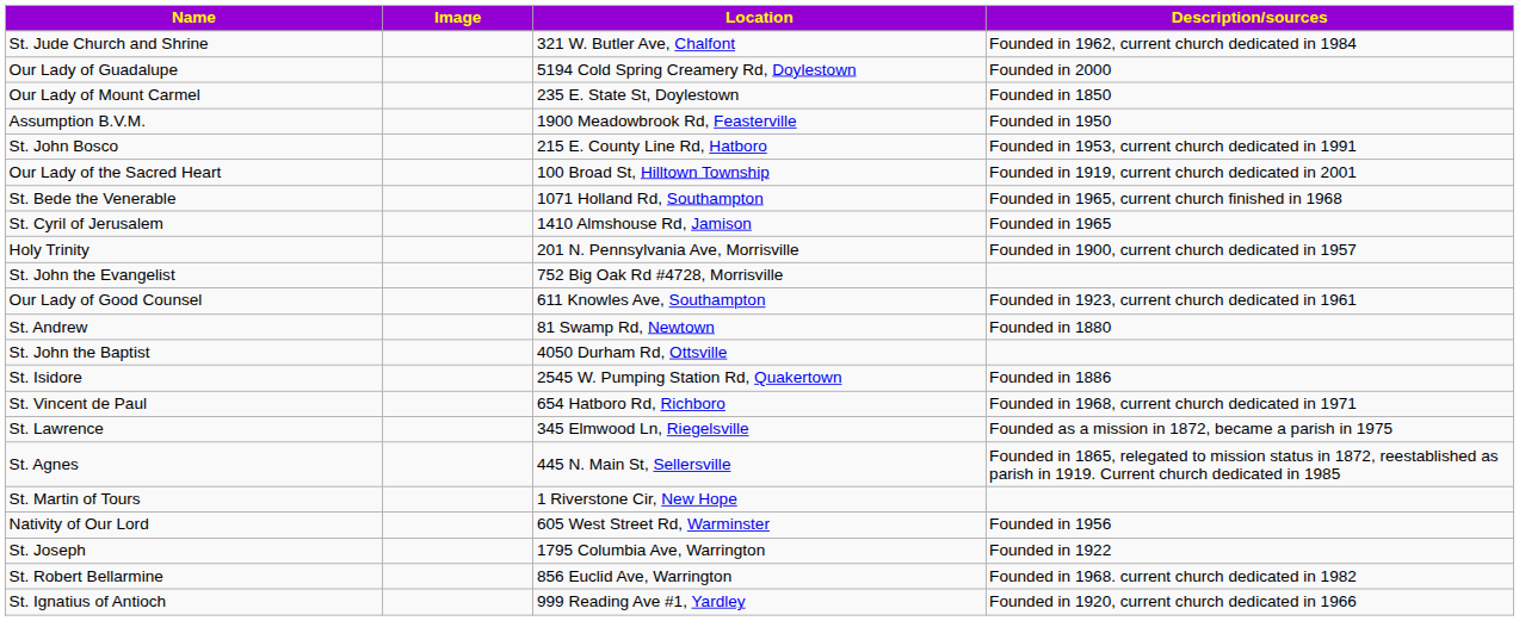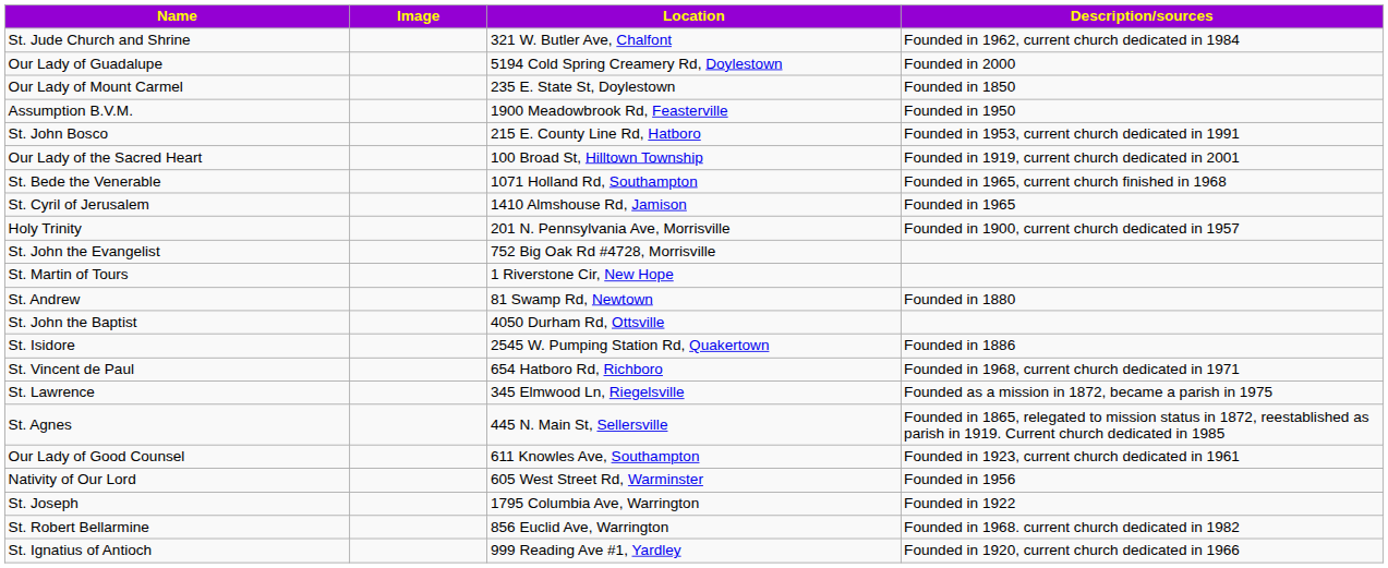 <table class="wikitable sortable" style="width:75%">
 <tr>
 <th style="background:darkviolet; color:yellow;" width="25%"><strong>Name</strong></th>
 <th style="background:darkviolet; color:yellow;" width="10%"><strong>Image</strong></th>
 <th style="background:darkviolet; color:yellow;" width="30%"><strong>Location</strong></th>
 <th style="background:darkviolet; color:yellow;" width="35%"><strong>Description/sources</strong></th>
 </tr>
 <tr>
 <td>St. Jude Church and Shrine</td>
 <td></td>
 <td>321 W. Butler Ave, <a href='#'>Chalfont</a></td>
 <td>Founded in 1962, current church dedicated in 1984</td>
 </tr>
 <tr>
 <td>Our Lady of Guadalupe</td>
 <td></td>
 <td>5194 Cold Spring Creamery Rd, <a href='#'>Doylestown</a></td>
 <td>Founded in 2000</td>
 </tr>
 <tr>
 <td>Our Lady of Mount Carmel</td>
 <td></td>
 <td>235 E. State St, Doylestown</td>
 <td>Founded in 1850</td>
 </tr>
 <tr>
 <td>Assumption B.V.M.</td>
 <td></td>
 <td>1900 Meadowbrook Rd, <a href='#'>Feasterville</a></td>
 <td>Founded in 1950</td>
 </tr>
 <tr>
 <td>St. John Bosco</td>
 <td></td>
 <td>215 E. County Line Rd, <a href='#'>Hatboro</a></td>
 <td>Founded in 1953, current church dedicated in 1991</td>
 </tr>
 <tr>
 <td>Our Lady of the Sacred Heart</td>
 <td></td>
 <td>100 Broad St, <a href='#'>Hilltown Township</a></td>
 <td>Founded in 1919, current church dedicated in 2001</td>
 </tr>
 <tr>
 <td>St. Bede the Venerable</td>
 <td></td>
 <td>1071 Holland Rd, <a href='#'>Southampton</a></td>
 <td>Founded in 1965, current church finished in 1968</td>
 </tr>
 <tr>
 <td>St. Cyril of Jerusalem</td>
 <td></td>
 <td>1410 Almshouse Rd, <a href='#'>Jamison</a></td>
 <td>Founded in 1965</td>
 </tr>
 <tr>
 <td>Holy Trinity</td>
 <td></td>
 <td>201 N. Pennsylvania Ave, Morrisville</td>
 <td>Founded in 1900, current church dedicated in 1957</td>
 </tr>
 <tr>
 <td>St. John the Evangelist</td>
 <td></td>
 <td>752 Big Oak Rd #4728, Morrisville</td>
 <td></td>
 </tr>
 <tr>
-<td>Our Lady of Good Counsel</td>
+<td>St. Martin of Tours</td>
 <td></td>
-<td>611 Knowles Ave, <a href='#'>Southampton</a></td>
-<td>Founded in 1923, current church dedicated in 1961</td>
+<td>1 Riverstone Cir, <a href='#'>New Hope</a></td>
+<td></td>
 </tr>
 <tr>
 <td>St. Andrew</td>
 <td></td>
 <td>81 Swamp Rd, <a href='#'>Newtown</a></td>
 <td>Founded in 1880</td>
 </tr>
 <tr>
 <td>St. John the Baptist</td>
 <td></td>
 <td>4050 Durham Rd, <a href='#'>Ottsville</a></td>
 <td></td>
 </tr>
 <tr>
 <td>St. Isidore</td>
 <td></td>
 <td>2545 W. Pumping Station Rd, <a href='#'>Quakertown</a></td>
 <td>Founded in 1886</td>
 </tr>
 <tr>
 <td>St. Vincent de Paul</td>
 <td></td>
 <td>654 Hatboro Rd, <a href='#'>Richboro</a></td>
 <td>Founded in 1968, current church dedicated in 1971</td>
 </tr>
 <tr>
 <td>St. Lawrence</td>
 <td></td>
 <td>345 Elmwood Ln, <a href='#'>Riegelsville</a></td>
 <td>Founded as a mission in 1872, became a parish in 1975</td>
 </tr>
 <tr>
 <td>St. Agnes</td>
 <td></td>
 <td>445 N. Main St, <a href='#'>Sellersville</a></td>
 <td>Founded in 1865, relegated to mission status in 1872, reestablished as parish in 1919. Current church dedicated in 1985</td>
 </tr>
 <tr>
-<td>St. Martin of Tours</td>
+<td>Our Lady of Good Counsel</td>
 <td></td>
-<td>1 Riverstone Cir, <a href='#'>New Hope</a></td>
-<td></td>
+<td>611 Knowles Ave, <a href='#'>Southampton</a></td>
+<td>Founded in 1923, current church dedicated in 1961</td>
 </tr>
 <tr>
 <td>Nativity of Our Lord</td>
 <td></td>
 <td>605 West Street Rd, <a href='#'>Warminster</a></td>
 <td>Founded in 1956</td>
 </tr>
 <tr>
 <td>St. Joseph</td>
 <td></td>
 <td>1795 Columbia Ave, Warrington</td>
 <td>Founded in 1922</td>
 </tr>
 <tr>
 <td>St. Robert Bellarmine</td>
 <td></td>
 <td>856 Euclid Ave, Warrington</td>
 <td>Founded in 1968. current church dedicated in 1982</td>
 </tr>
 <tr>
 <td>St. Ignatius of Antioch</td>
 <td></td>
 <td>999 Reading Ave #1, <a href='#'>Yardley</a></td>
 <td>Founded in 1920, current church dedicated in 1966</td>
 </tr>
 </table>
